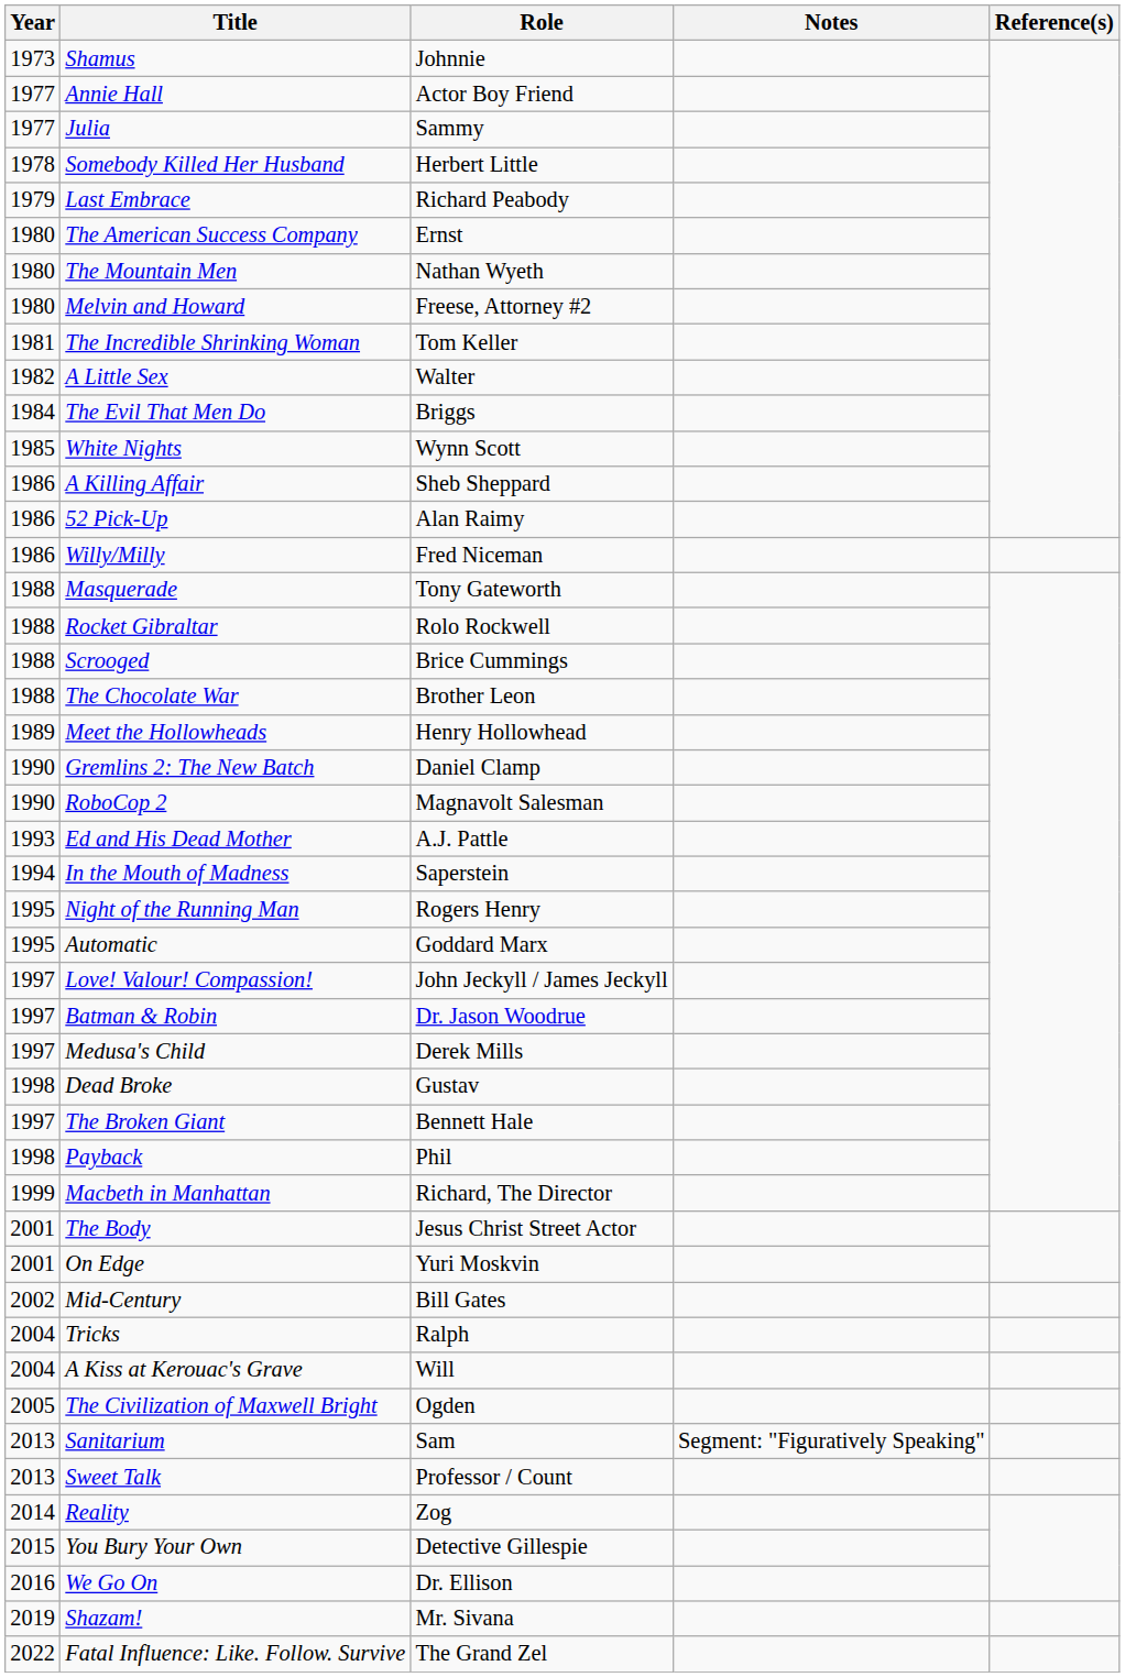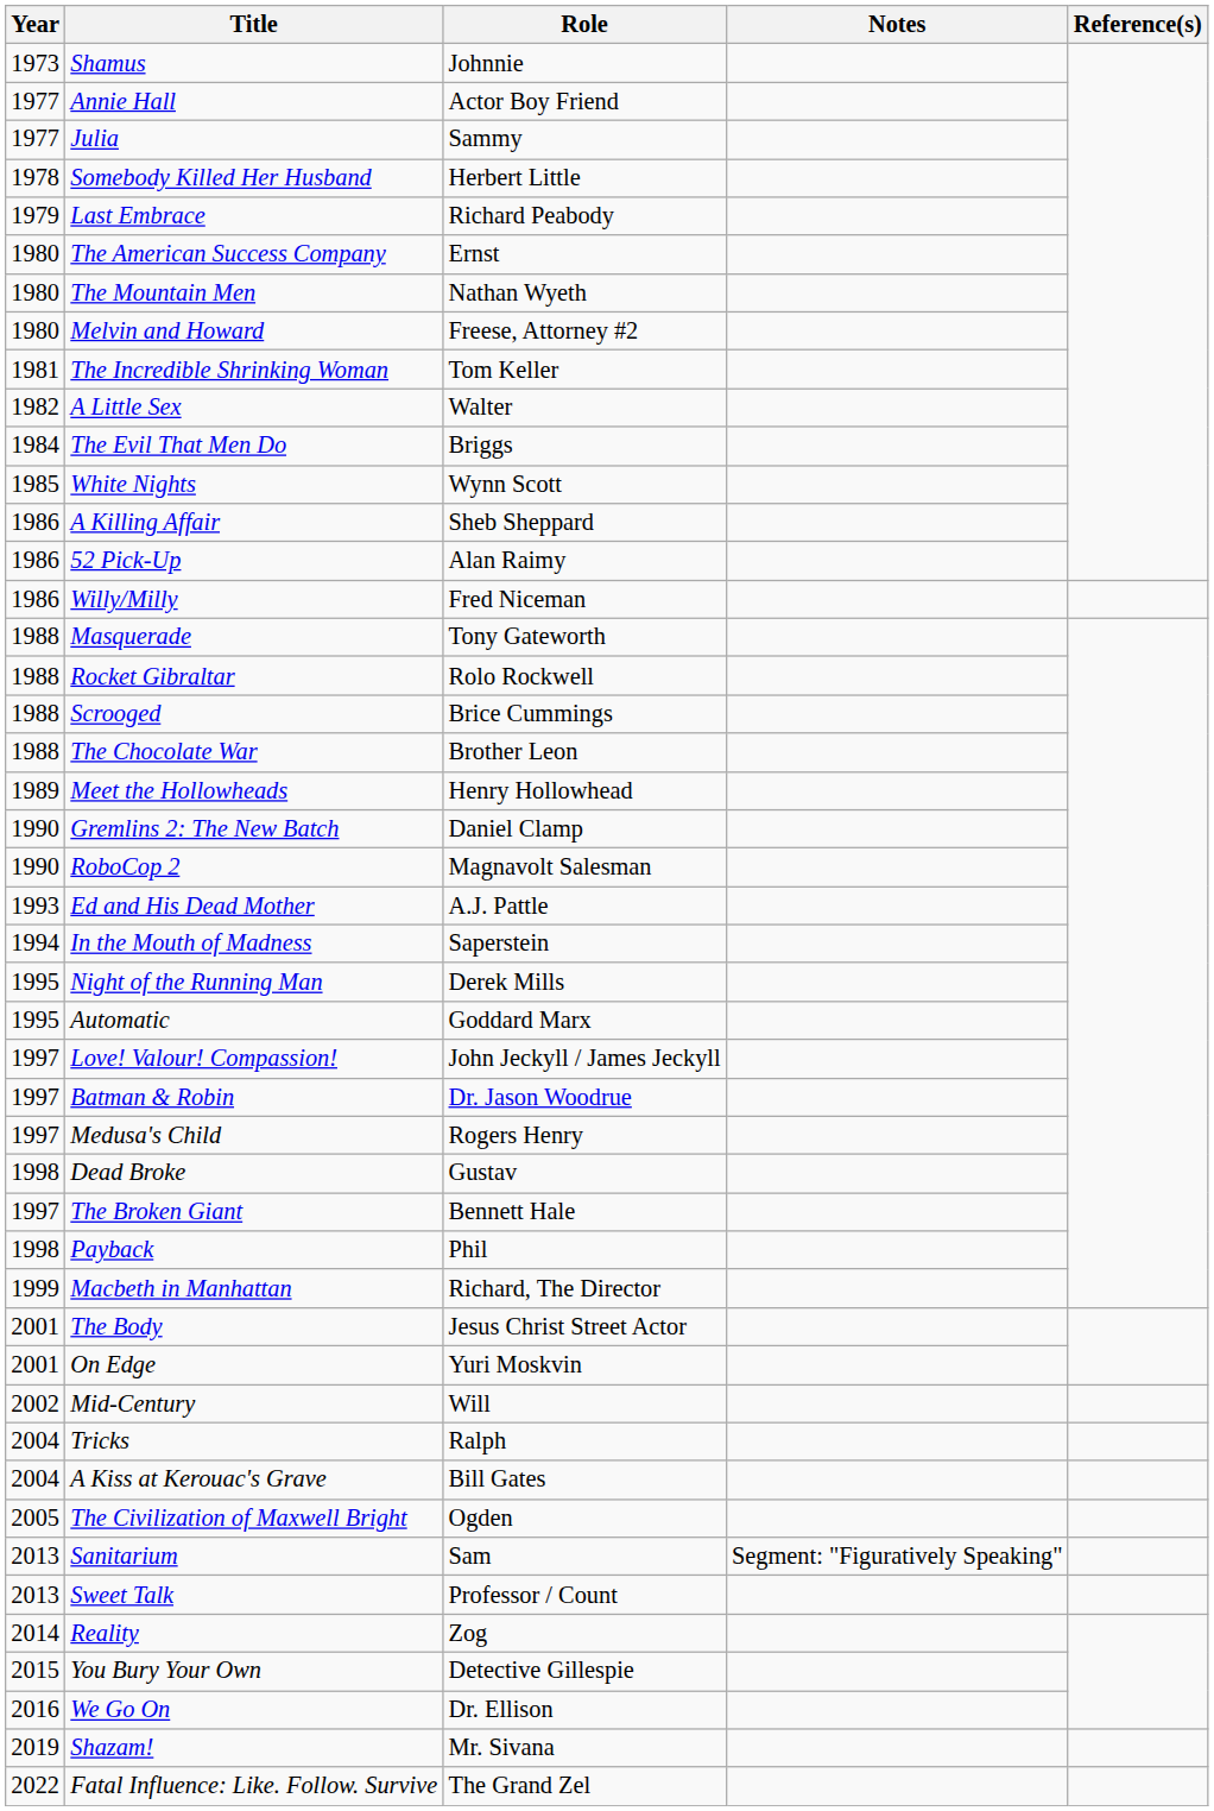 <table class="wikitable sortable" summary="List of films and roles">
 <tr>
 <th>Year</th>
 <th>Title</th>
 <th>Role</th>
 <th class="unsortable">Notes</th>
 <th class="unsortable">Reference(s)</th>
 </tr>
 <tr>
 <td>1973</td>
 <td><em><a href='#'>Shamus</a></em></td>
 <td>Johnnie</td>
 <td></td>
 <td rowspan="14"></td>
 </tr>
 <tr>
 <td>1977</td>
 <td><em><a href='#'>Annie Hall</a></em></td>
 <td>Actor Boy Friend</td>
 <td></td>
 </tr>
 <tr>
 <td>1977</td>
 <td><em><a href='#'>Julia</a></em></td>
 <td>Sammy</td>
 <td></td>
 </tr>
 <tr>
 <td>1978</td>
 <td><em><a href='#'>Somebody Killed Her Husband</a></em></td>
 <td>Herbert Little</td>
 <td></td>
 </tr>
 <tr>
 <td>1979</td>
 <td><em><a href='#'>Last Embrace</a></em></td>
 <td>Richard Peabody</td>
 <td></td>
 </tr>
 <tr>
 <td>1980</td>
 <td data-sort-value="American Success Company, The"><em><a href='#'>The American Success Company</a></em></td>
 <td>Ernst</td>
 <td></td>
 </tr>
 <tr>
 <td>1980</td>
 <td data-sort-value="Mountain Men, The"><em><a href='#'>The Mountain Men</a></em></td>
 <td>Nathan Wyeth</td>
 <td></td>
 </tr>
 <tr>
 <td>1980</td>
 <td><em><a href='#'>Melvin and Howard</a></em></td>
 <td>Freese, Attorney #2</td>
 <td></td>
 </tr>
 <tr>
 <td>1981</td>
 <td data-sort-value="Incredible Shrinking Woman, The"><em><a href='#'>The Incredible Shrinking Woman</a></em></td>
 <td>Tom Keller</td>
 <td></td>
 </tr>
 <tr>
 <td>1982</td>
 <td data-sort-value="Little Sex, A"><em><a href='#'>A Little Sex</a></em></td>
 <td>Walter</td>
 <td></td>
 </tr>
 <tr>
 <td>1984</td>
 <td data-sort-value="Evil That Men Do, The"><em><a href='#'>The Evil That Men Do</a></em></td>
 <td>Briggs</td>
 <td></td>
 </tr>
 <tr>
 <td>1985</td>
 <td><em><a href='#'>White Nights</a></em></td>
 <td>Wynn Scott</td>
 <td></td>
 </tr>
 <tr>
 <td>1986</td>
 <td data-sort-value="Killing Affair, A"><em><a href='#'>A Killing Affair</a></em></td>
 <td>Sheb Sheppard</td>
 <td></td>
 </tr>
 <tr>
 <td>1986</td>
 <td><em><a href='#'>52 Pick-Up</a></em></td>
 <td>Alan Raimy</td>
 <td></td>
 </tr>
 <tr>
 <td>1986</td>
 <td><em><a href='#'>Willy/Milly</a></em></td>
 <td>Fred Niceman</td>
 <td></td>
 <td></td>
 </tr>
 <tr>
 <td>1988</td>
 <td><em><a href='#'>Masquerade</a></em></td>
 <td>Tony Gateworth</td>
 <td></td>
 <td rowspan="18"></td>
 </tr>
 <tr>
 <td>1988</td>
 <td><em><a href='#'>Rocket Gibraltar</a></em></td>
 <td>Rolo Rockwell</td>
 <td></td>
 </tr>
 <tr>
 <td>1988</td>
 <td><em><a href='#'>Scrooged</a></em></td>
 <td>Brice Cummings</td>
 <td></td>
 </tr>
 <tr>
 <td>1988</td>
 <td data-sort-value="Chocolate War, The"><em><a href='#'>The Chocolate War</a></em></td>
 <td>Brother Leon</td>
 <td></td>
 </tr>
 <tr>
 <td>1989</td>
 <td><em><a href='#'>Meet the Hollowheads</a></em></td>
 <td>Henry Hollowhead</td>
 <td></td>
 </tr>
 <tr>
 <td>1990</td>
 <td><em><a href='#'>Gremlins 2: The New Batch</a></em></td>
 <td>Daniel Clamp</td>
 <td></td>
 </tr>
 <tr>
 <td>1990</td>
 <td><em><a href='#'>RoboCop 2</a></em></td>
 <td>Magnavolt Salesman</td>
 <td></td>
 </tr>
 <tr>
 <td>1993</td>
 <td><em><a href='#'>Ed and His Dead Mother</a></em></td>
 <td>A.J. Pattle</td>
 <td></td>
 </tr>
 <tr>
 <td>1994</td>
 <td><em><a href='#'>In the Mouth of Madness</a></em></td>
 <td>Saperstein</td>
 <td></td>
 </tr>
 <tr>
 <td>1995</td>
 <td><em><a href='#'>Night of the Running Man</a></em></td>
-<td>Rogers Henry</td>
+<td>Derek Mills</td>
 <td></td>
 </tr>
 <tr>
 <td>1995</td>
 <td><em>Automatic</em></td>
 <td>Goddard Marx</td>
 <td></td>
 </tr>
 <tr>
 <td>1997</td>
 <td><em><a href='#'>Love! Valour! Compassion!</a></em></td>
 <td>John Jeckyll / James Jeckyll</td>
 <td></td>
 </tr>
 <tr>
 <td>1997</td>
 <td><em><a href='#'>Batman & Robin</a></em></td>
 <td><a href='#'>Dr. Jason Woodrue</a></td>
 <td></td>
 </tr>
 <tr>
 <td>1997</td>
 <td><em>Medusa's Child</em></td>
-<td>Derek Mills</td>
+<td>Rogers Henry</td>
 <td></td>
 </tr>
 <tr>
 <td>1998</td>
 <td><em>Dead Broke</em></td>
 <td>Gustav</td>
 <td></td>
 </tr>
 <tr>
 <td>1997</td>
 <td data-sort-value="Broken Giant, The"><em><a href='#'>The Broken Giant</a></em></td>
 <td>Bennett Hale</td>
 <td></td>
 </tr>
 <tr>
 <td>1998</td>
 <td><em><a href='#'>Payback</a></em></td>
 <td>Phil</td>
 <td></td>
 </tr>
 <tr>
 <td>1999</td>
 <td><em><a href='#'>Macbeth in Manhattan</a></em></td>
 <td>Richard, The Director</td>
 <td></td>
 </tr>
 <tr>
 <td>2001</td>
 <td data-sort-value="Body, The"><em><a href='#'>The Body</a></em></td>
 <td>Jesus Christ Street Actor</td>
 <td></td>
 <td rowspan="2"></td>
 </tr>
 <tr>
 <td>2001</td>
 <td><em>On Edge</em></td>
 <td>Yuri Moskvin</td>
 <td></td>
 </tr>
 <tr>
 <td>2002</td>
 <td><em>Mid-Century</em></td>
-<td>Bill Gates</td>
+<td>Will</td>
 <td></td>
 <td></td>
 </tr>
 <tr>
 <td>2004</td>
 <td><em>Tricks</em></td>
 <td>Ralph</td>
 <td></td>
 <td></td>
 </tr>
 <tr>
 <td>2004</td>
 <td data-sort-value="Kiss at Kerouac's Grave, A"><em>A Kiss at Kerouac's Grave</em></td>
-<td>Will</td>
+<td>Bill Gates</td>
 <td></td>
 <td></td>
 </tr>
 <tr>
 <td>2005</td>
 <td data-sort-value="Civilization of Maxwell Bright, The"><em><a href='#'>The Civilization of Maxwell Bright</a></em></td>
 <td>Ogden</td>
 <td></td>
 <td></td>
 </tr>
 <tr>
 <td>2013</td>
 <td><em><a href='#'>Sanitarium</a></em></td>
 <td>Sam</td>
 <td>Segment: "Figuratively Speaking"</td>
 <td></td>
 </tr>
 <tr>
 <td>2013</td>
 <td><em><a href='#'>Sweet Talk</a></em></td>
 <td>Professor / Count</td>
 <td></td>
 <td></td>
 </tr>
 <tr>
 <td>2014</td>
 <td><em><a href='#'>Reality</a></em></td>
 <td>Zog</td>
 <td></td>
 <td rowspan="3"></td>
 </tr>
 <tr>
 <td>2015</td>
 <td><em>You Bury Your Own</em></td>
 <td>Detective Gillespie</td>
 <td></td>
 </tr>
 <tr>
 <td>2016</td>
 <td><em><a href='#'>We Go On</a></em></td>
 <td>Dr. Ellison</td>
 <td></td>
 </tr>
 <tr>
 <td>2019</td>
 <td><em><a href='#'>Shazam!</a></em></td>
 <td>Mr. Sivana</td>
 <td></td>
 <td></td>
 </tr>
 <tr>
 <td>2022</td>
 <td><em>Fatal Influence: Like. Follow. Survive</em></td>
 <td>The Grand Zel</td>
 <td></td>
 <td></td>
 </tr>
 </table>
